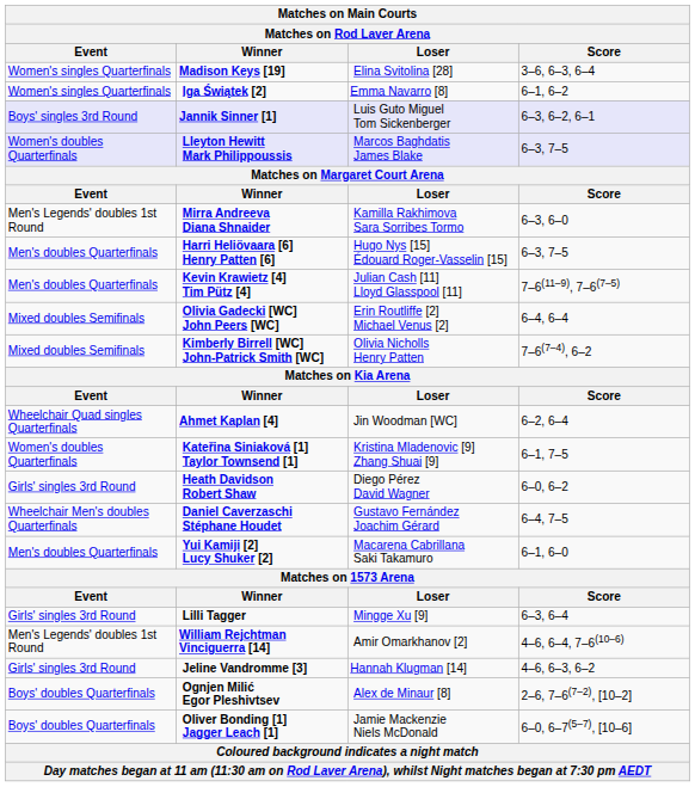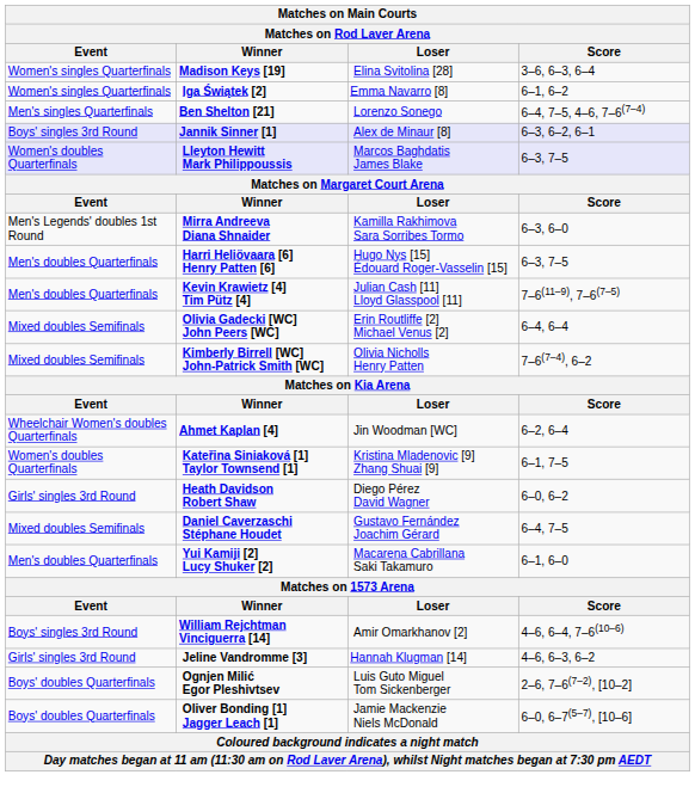 <table class="wikitable collapsible uncollapsed" style="margin:auto;">
 <tr>
 <th colspan=4><strong>Matches on Main Courts</strong></th>
 </tr>
 <tr>
 <th colspan=4><strong>Matches on <a href='#'>Rod Laver Arena</a></strong></th>
 </tr>
 <tr>
 <th style="width:220px;">Event</th>
 <th style="width:220px;">Winner</th>
 <th style="width:220px;">Loser</th>
 <th style="width:220px;">Score</th>
 </tr>
 <tr>
 <td><a href='#'>Women's singles Quarterfinals</a></td>
 <td><strong> <a href='#'>Madison Keys</a> [19]</strong></td>
 <td> <a href='#'>Elina Svitolina</a> [28]</td>
 <td>3–6, 6–3, 6–4</td>
 </tr>
 <tr>
 <td><a href='#'>Women's singles Quarterfinals</a></td>
 <td><strong> <a href='#'>Iga Świątek</a> [2]</strong></td>
 <td> <a href='#'>Emma Navarro</a> [8]</td>
 <td>6–1, 6–2</td>
 </tr>
+<tr>
+<td><a href='#'>Men's singles Quarterfinals</a></td>
+<td><strong> <a href='#'>Ben Shelton</a> [21]</strong></td>
+<td> <a href='#'>Lorenzo Sonego</a></td>
+<td>6–4, 7–5, 4–6, 7–6<sup>(7–4)</sup></td>
+</tr>
 <tr bgcolor=lavender>
 <td><a href='#'>Boys' singles 3rd Round</a></td>
 <td><strong> <a href='#'>Jannik Sinner</a> [1]</strong></td>
-<td> Luis Guto Miguel<br> Tom Sickenberger</td>
+<td> <a href='#'>Alex de Minaur</a> [8]</td>
 <td>6–3, 6–2, 6–1</td>
 </tr>
 <tr bgcolor=lavender>
 <td><a href='#'>Women's doubles Quarterfinals</a></td>
 <td><strong> <a href='#'>Lleyton Hewitt</a> <br>  <a href='#'>Mark Philippoussis</a></strong></td>
 <td> <a href='#'>Marcos Baghdatis</a> <br>  <a href='#'>James Blake</a></td>
 <td>6–3, 7–5</td>
 </tr>
 <tr>
 <th colspan=4><strong>Matches on <a href='#'>Margaret Court Arena</a></strong></th>
 </tr>
 <tr>
 <th style="width:220px;">Event</th>
 <th style="width:220px;">Winner</th>
 <th style="width:220px;">Loser</th>
 <th style="width:220px;">Score</th>
 </tr>
 <tr>
 <td>Men's Legends' doubles 1st Round</td>
 <td><strong> <a href='#'>Mirra Andreeva</a> <br>  <a href='#'>Diana Shnaider</a></strong></td>
 <td> <a href='#'>Kamilla Rakhimova</a> <br>  <a href='#'>Sara Sorribes Tormo</a></td>
 <td>6–3, 6–0</td>
 </tr>
 <tr>
 <td><a href='#'>Men's doubles Quarterfinals</a></td>
 <td><strong> <a href='#'>Harri Heliövaara</a> [6] <br>  <a href='#'>Henry Patten</a> [6]</strong></td>
 <td> <a href='#'>Hugo Nys</a> [15] <br>  <a href='#'>Édouard Roger-Vasselin</a> [15]</td>
 <td>6–3, 7–5</td>
 </tr>
 <tr>
 <td><a href='#'>Men's doubles Quarterfinals</a></td>
 <td><strong> <a href='#'>Kevin Krawietz</a> [4]<br> <a href='#'>Tim Pütz</a> [4]</strong></td>
 <td> <a href='#'>Julian Cash</a> [11]<br> <a href='#'>Lloyd Glasspool</a> [11]</td>
 <td>7–6<sup>(11–9)</sup>, 7–6<sup>(7–5)</sup></td>
 </tr>
 <tr>
 <td><a href='#'>Mixed doubles Semifinals</a></td>
 <td><strong> <a href='#'>Olivia Gadecki</a> [WC]<br> <a href='#'>John Peers</a> [WC]</strong></td>
 <td> <a href='#'>Erin Routliffe</a> [2]<br> <a href='#'>Michael Venus</a> [2]</td>
 <td>6–4, 6–4</td>
 </tr>
 <tr>
 <td><a href='#'>Mixed doubles Semifinals</a></td>
 <td><strong> <a href='#'>Kimberly Birrell</a> [WC]<br>  <a href='#'>John-Patrick Smith</a> [WC]</strong></td>
 <td> <a href='#'>Olivia Nicholls</a> <br>  <a href='#'>Henry Patten</a></td>
 <td>7–6<sup>(7–4)</sup>, 6–2</td>
 </tr>
 <tr>
 <th colspan=4><strong>Matches on <a href='#'>Kia Arena</a></strong></th>
 </tr>
 <tr>
 <th style="width:220px;">Event</th>
 <th style="width:220px;">Winner</th>
 <th style="width:220px;">Loser</th>
 <th style="width:220px;">Score</th>
 </tr>
 <tr>
-<td><a href='#'>Wheelchair Quad singles Quarterfinals</a></td>
+<td><a href='#'>Wheelchair Women's doubles Quarterfinals</a></td>
 <td><strong> <a href='#'>Ahmet Kaplan</a> [4]</strong></td>
 <td> Jin Woodman [WC]</td>
 <td>6–2, 6–4</td>
 </tr>
 <tr>
 <td><a href='#'>Women's doubles Quarterfinals</a></td>
 <td><strong> <a href='#'>Kateřina Siniaková</a> [1]<br> <a href='#'>Taylor Townsend</a> [1]</strong></td>
 <td> <a href='#'>Kristina Mladenovic</a> [9]<br> <a href='#'>Zhang Shuai</a> [9]</td>
 <td>6–1, 7–5</td>
 </tr>
 <tr>
 <td><a href='#'>Girls' singles 3rd Round</a></td>
 <td><strong> <a href='#'>Heath Davidson</a> <br> <a href='#'>Robert Shaw</a></strong></td>
 <td> Diego Pérez <br>  <a href='#'>David Wagner</a></td>
 <td>6–0, 6–2</td>
 </tr>
 <tr>
-<td><a href='#'>Wheelchair Men's doubles Quarterfinals</a></td>
+<td><a href='#'>Mixed doubles Semifinals</a></td>
 <td><strong> <a href='#'>Daniel Caverzaschi</a> <br>  <a href='#'>Stéphane Houdet</a></strong></td>
 <td> <a href='#'>Gustavo Fernández</a> <br>  <a href='#'>Joachim Gérard</a></td>
 <td>6–4, 7–5</td>
 </tr>
 <tr>
 <td><a href='#'>Men's doubles Quarterfinals</a></td>
 <td><strong> <a href='#'>Yui Kamiji</a> [2]<br> <a href='#'>Lucy Shuker</a> [2]</strong></td>
 <td> <a href='#'>Macarena Cabrillana</a><br> Saki Takamuro</td>
 <td>6–1, 6–0</td>
 </tr>
 <tr>
 <th colspan=4><strong>Matches on <a href='#'>1573 Arena</a></strong></th>
 </tr>
 <tr>
 <th style="width:220px;">Event</th>
 <th style="width:220px;">Winner</th>
 <th style="width:220px;">Loser</th>
 <th style="width:220px;">Score</th>
 </tr>
 <tr>
-<td><a href='#'>Girls' singles 3rd Round</a></td>
-<td><strong> Lilli Tagger</strong></td>
-<td> <a href='#'>Mingge Xu</a> [9]</td>
-<td>6–3, 6–4</td>
-</tr>
-<tr>
-<td>Men's Legends' doubles 1st Round</td>
+<td><a href='#'>Boys' singles 3rd Round</a></td>
 <td><strong> <a href='#'>William Rejchtman Vinciguerra</a> [14]</strong></td>
 <td> Amir Omarkhanov [2]</td>
 <td>4–6, 6–4, 7–6<sup>(10–6)</sup></td>
 </tr>
 <tr>
 <td><a href='#'>Girls' singles 3rd Round</a></td>
 <td><strong> Jeline Vandromme [3]</strong></td>
 <td> <a href='#'>Hannah Klugman</a> [14]</td>
 <td>4–6, 6–3, 6–2</td>
 </tr>
 <tr>
 <td><a href='#'>Boys' doubles Quarterfinals</a></td>
 <td><strong> Ognjen Milić<br> Egor Pleshivtsev</strong></td>
-<td> <a href='#'>Alex de Minaur</a> [8]</td>
+<td> Luis Guto Miguel<br> Tom Sickenberger</td>
 <td>2–6, 7–6<sup>(7–2)</sup>, [10–2]</td>
 </tr>
 <tr>
 <td><a href='#'>Boys' doubles Quarterfinals</a></td>
 <td><strong> Oliver Bonding [1] <br>  <a href='#'>Jagger Leach</a> [1]</strong></td>
 <td> Jamie Mackenzie <br>  Niels McDonald</td>
 <td>6–0, 6–7<sup>(5–7)</sup>, [10–6]</td>
 </tr>
 <tr>
 <th colspan=4><em>Coloured background indicates a night match</em></th>
 </tr>
 <tr>
 <th colspan=4><em>Day matches began at 11 am (11:30 am on <a href='#'>Rod Laver Arena</a>), whilst Night matches began at 7:30 pm <a href='#'>AEDT</a></em></th>
 </tr>
 </table>
